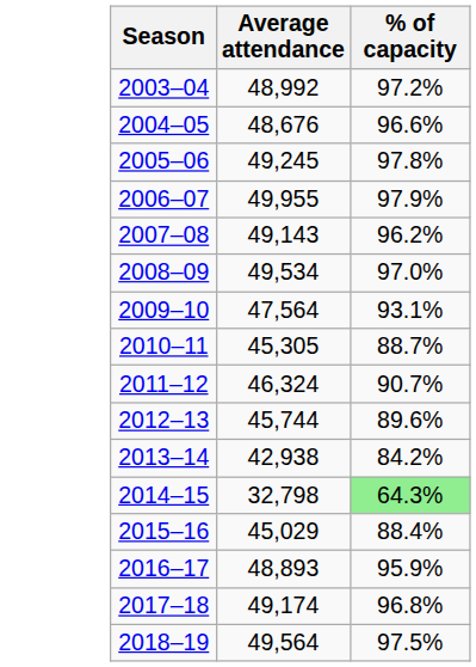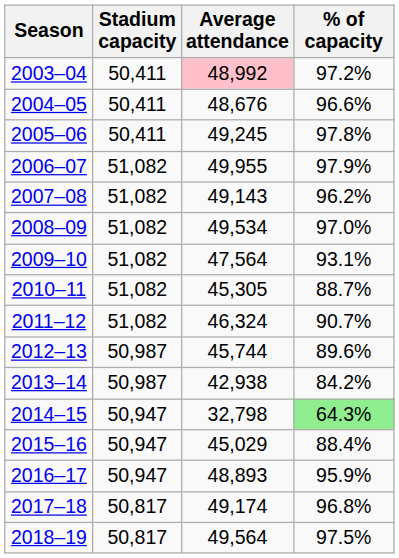 <table class="wikitable" style="text-align:center; margin-left:1em; float:right;">
 <tr>
 <th style="width:65px;">Season</th>
+<th style="width:65px;">Stadium capacity</th>
 <th style="width:75px;">Average attendance</th>
 <th style="width:75px;">% of capacity</th>
 </tr>
 <tr>
 <td style="text-align:center;"><a href='#'>2003–04</a></td>
-<td>48,992</td>
+<td>50,411</td>
+<td style="background: pink;">48,992</td>
 <td>97.2%</td>
 </tr>
 <tr>
 <td style="text-align:center;"><a href='#'>2004–05</a></td>
+<td>50,411</td>
 <td>48,676</td>
 <td>96.6%</td>
 </tr>
 <tr>
 <td style="text-align:center;"><a href='#'>2005–06</a></td>
+<td>50,411</td>
 <td>49,245</td>
 <td>97.8%</td>
 </tr>
 <tr>
 <td style="text-align:center;"><a href='#'>2006–07</a></td>
+<td>51,082</td>
 <td>49,955</td>
 <td>97.9%</td>
 </tr>
 <tr>
 <td style="text-align:center;"><a href='#'>2007–08</a></td>
+<td>51,082</td>
 <td>49,143</td>
 <td>96.2%</td>
 </tr>
 <tr>
 <td style="text-align:center;"><a href='#'>2008–09</a></td>
+<td>51,082</td>
 <td>49,534</td>
 <td>97.0%</td>
 </tr>
 <tr>
 <td style="text-align:center;"><a href='#'>2009–10</a></td>
+<td>51,082</td>
 <td>47,564</td>
 <td>93.1%</td>
 </tr>
 <tr>
 <td style="text-align:center;"><a href='#'>2010–11</a></td>
+<td>51,082</td>
 <td>45,305</td>
 <td>88.7%</td>
 </tr>
 <tr>
 <td style="text-align:center;"><a href='#'>2011–12</a></td>
+<td>51,082</td>
 <td>46,324</td>
 <td>90.7%</td>
 </tr>
 <tr>
 <td style="text-align:center;"><a href='#'>2012–13</a></td>
+<td>50,987</td>
 <td>45,744</td>
 <td>89.6%</td>
 </tr>
 <tr>
 <td style="text-align:center;"><a href='#'>2013–14</a></td>
+<td>50,987</td>
 <td>42,938</td>
 <td>84.2%</td>
 </tr>
 <tr>
 <td style="text-align:center;"><a href='#'>2014–15</a></td>
+<td>50,947</td>
 <td>32,798</td>
 <td style="background: lightgreen;">64.3%</td>
 </tr>
 <tr>
 <td style="text-align:center;"><a href='#'>2015–16</a></td>
+<td>50,947</td>
 <td>45,029</td>
 <td>88.4%</td>
 </tr>
 <tr>
 <td style="text-align:center;"><a href='#'>2016–17</a></td>
+<td>50,947</td>
 <td>48,893</td>
 <td>95.9%</td>
 </tr>
 <tr>
 <td style="text-align:center;"><a href='#'>2017–18</a></td>
+<td>50,817</td>
 <td>49,174</td>
 <td>96.8%</td>
 </tr>
 <tr>
 <td style="text-align:center;"><a href='#'>2018–19</a></td>
+<td>50,817</td>
 <td>49,564</td>
 <td>97.5%</td>
 </tr>
 </table>
